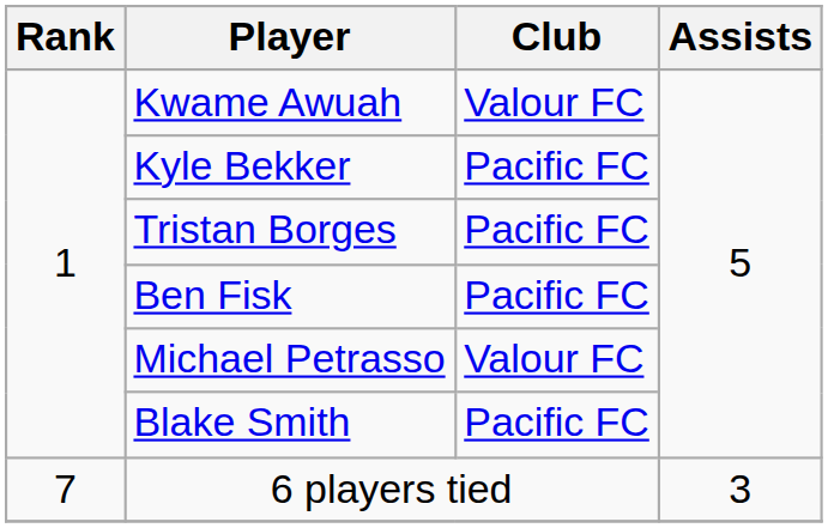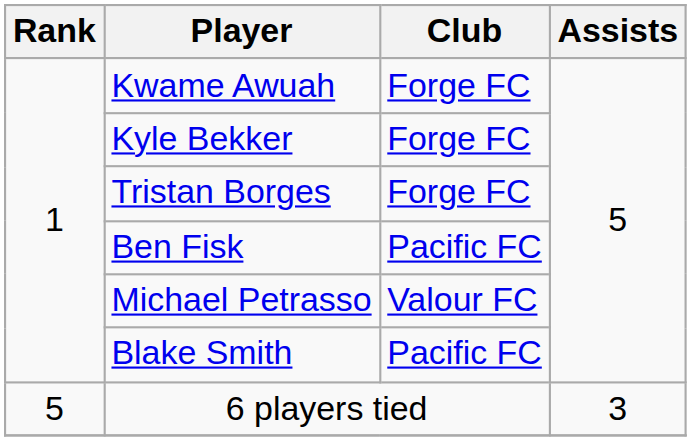 <table class="wikitable">
 <tr>
 <th>Rank</th>
 <th>Player</th>
 <th>Club</th>
 <th>Assists</th>
 </tr>
 <tr>
 <td style="text-align:center" rowspan="6">1</td>
 <td> <a href='#'>Kwame Awuah</a></td>
-<td><a href='#'>Valour FC</a></td>
+<td><a href='#'>Forge FC</a></td>
 <td style="text-align:center" rowspan="6">5</td>
 </tr>
 <tr>
 <td> <a href='#'>Kyle Bekker</a></td>
-<td><a href='#'>Pacific FC</a></td>
+<td><a href='#'>Forge FC</a></td>
 </tr>
 <tr>
 <td> <a href='#'>Tristan Borges</a></td>
-<td><a href='#'>Pacific FC</a></td>
+<td><a href='#'>Forge FC</a></td>
 </tr>
 <tr>
 <td> <a href='#'>Ben Fisk</a></td>
 <td><a href='#'>Pacific FC</a></td>
 </tr>
 <tr>
 <td> <a href='#'>Michael Petrasso</a></td>
 <td><a href='#'>Valour FC</a></td>
 </tr>
 <tr>
 <td> <a href='#'>Blake Smith</a></td>
 <td><a href='#'>Pacific FC</a></td>
 </tr>
 <tr>
-<td style="text-align:center">7</td>
+<td style="text-align:center">5</td>
 <td style="text-align:center" colspan="2">6 players tied</td>
 <td style="text-align:center">3</td>
 </tr>
 <tr>
 </tr>
 </table>
